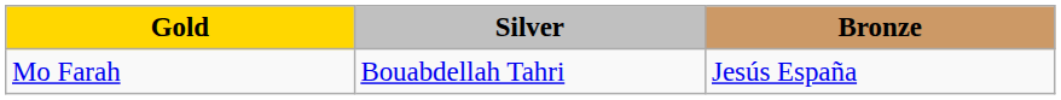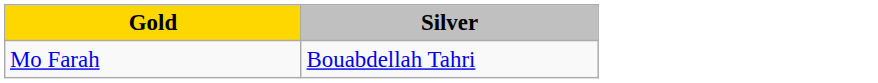 <table class="wikitable" style="text-align:left">
 <tr align="center">
 <td width=200 bgcolor=gold><strong>Gold</strong></td>
 <td width=200 bgcolor=silver><strong>Silver</strong></td>
-<td width=200 bgcolor=CC9966><strong>Bronze</strong></td>
 </tr>
 <tr>
 <td><a href='#'>Mo Farah</a><br><em></em></td>
 <td><a href='#'>Bouabdellah Tahri</a><br><em></em></td>
-<td><a href='#'>Jesús España</a><br><em></em></td>
 </tr>
 </table>
